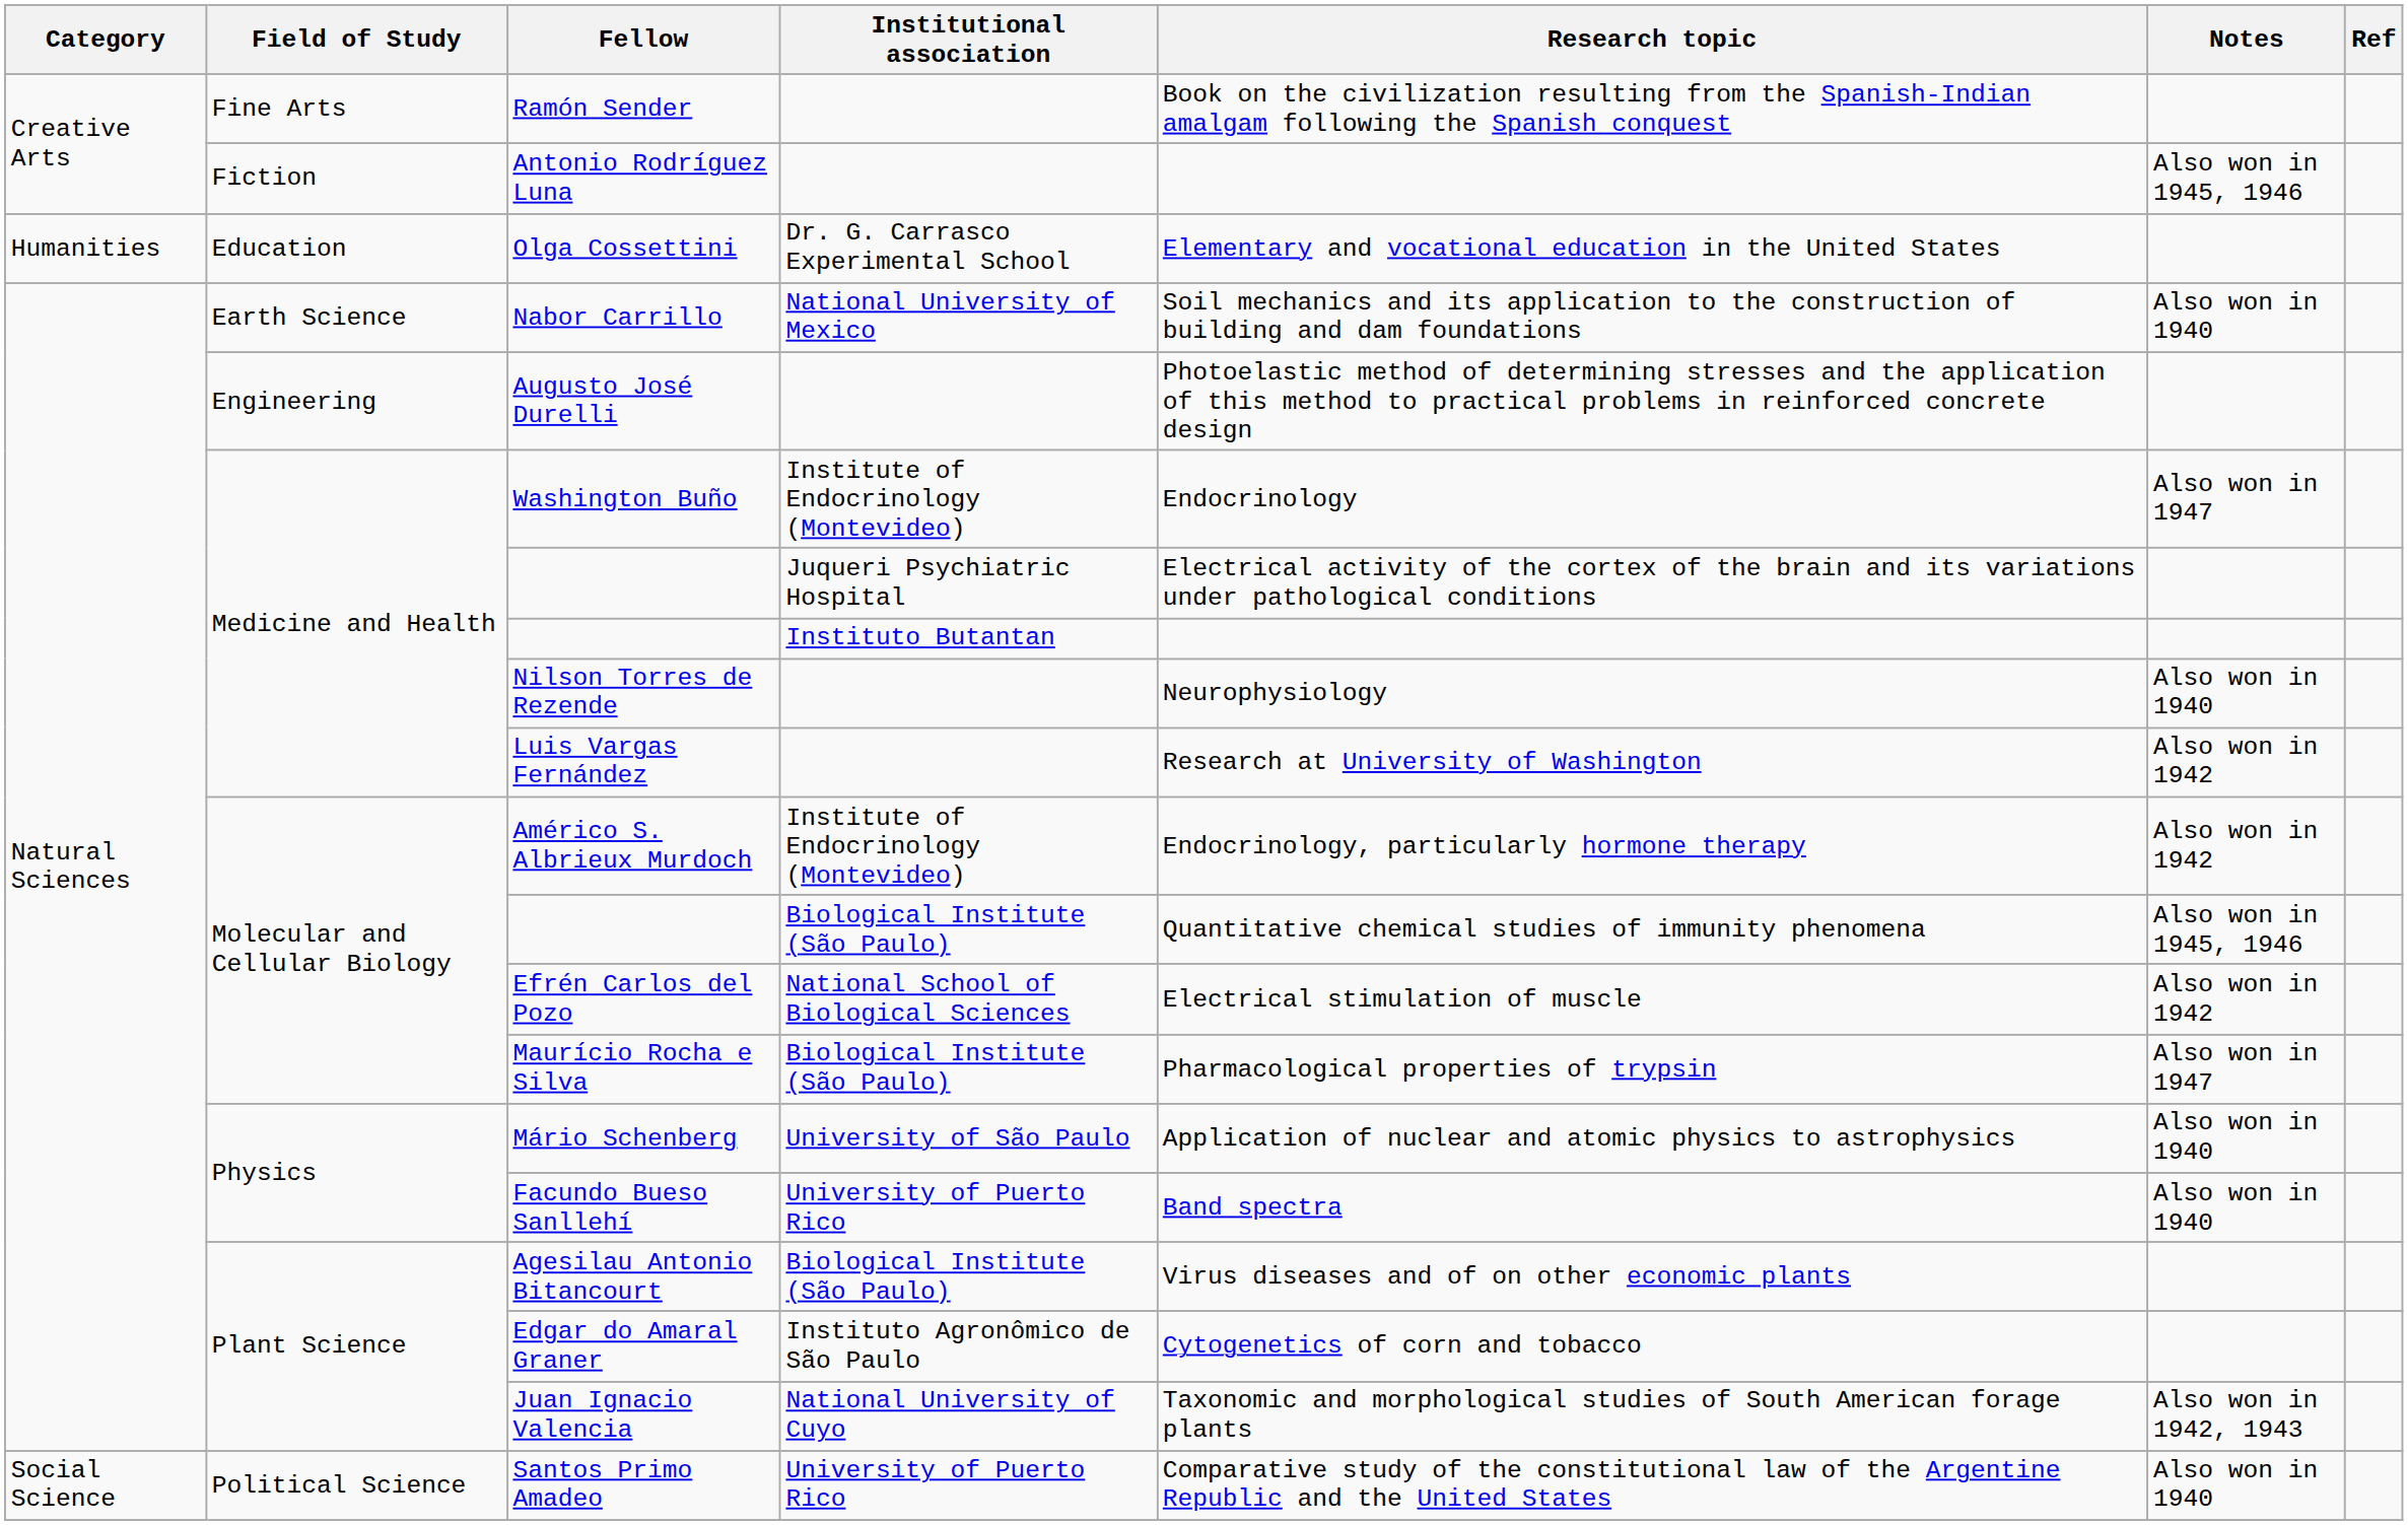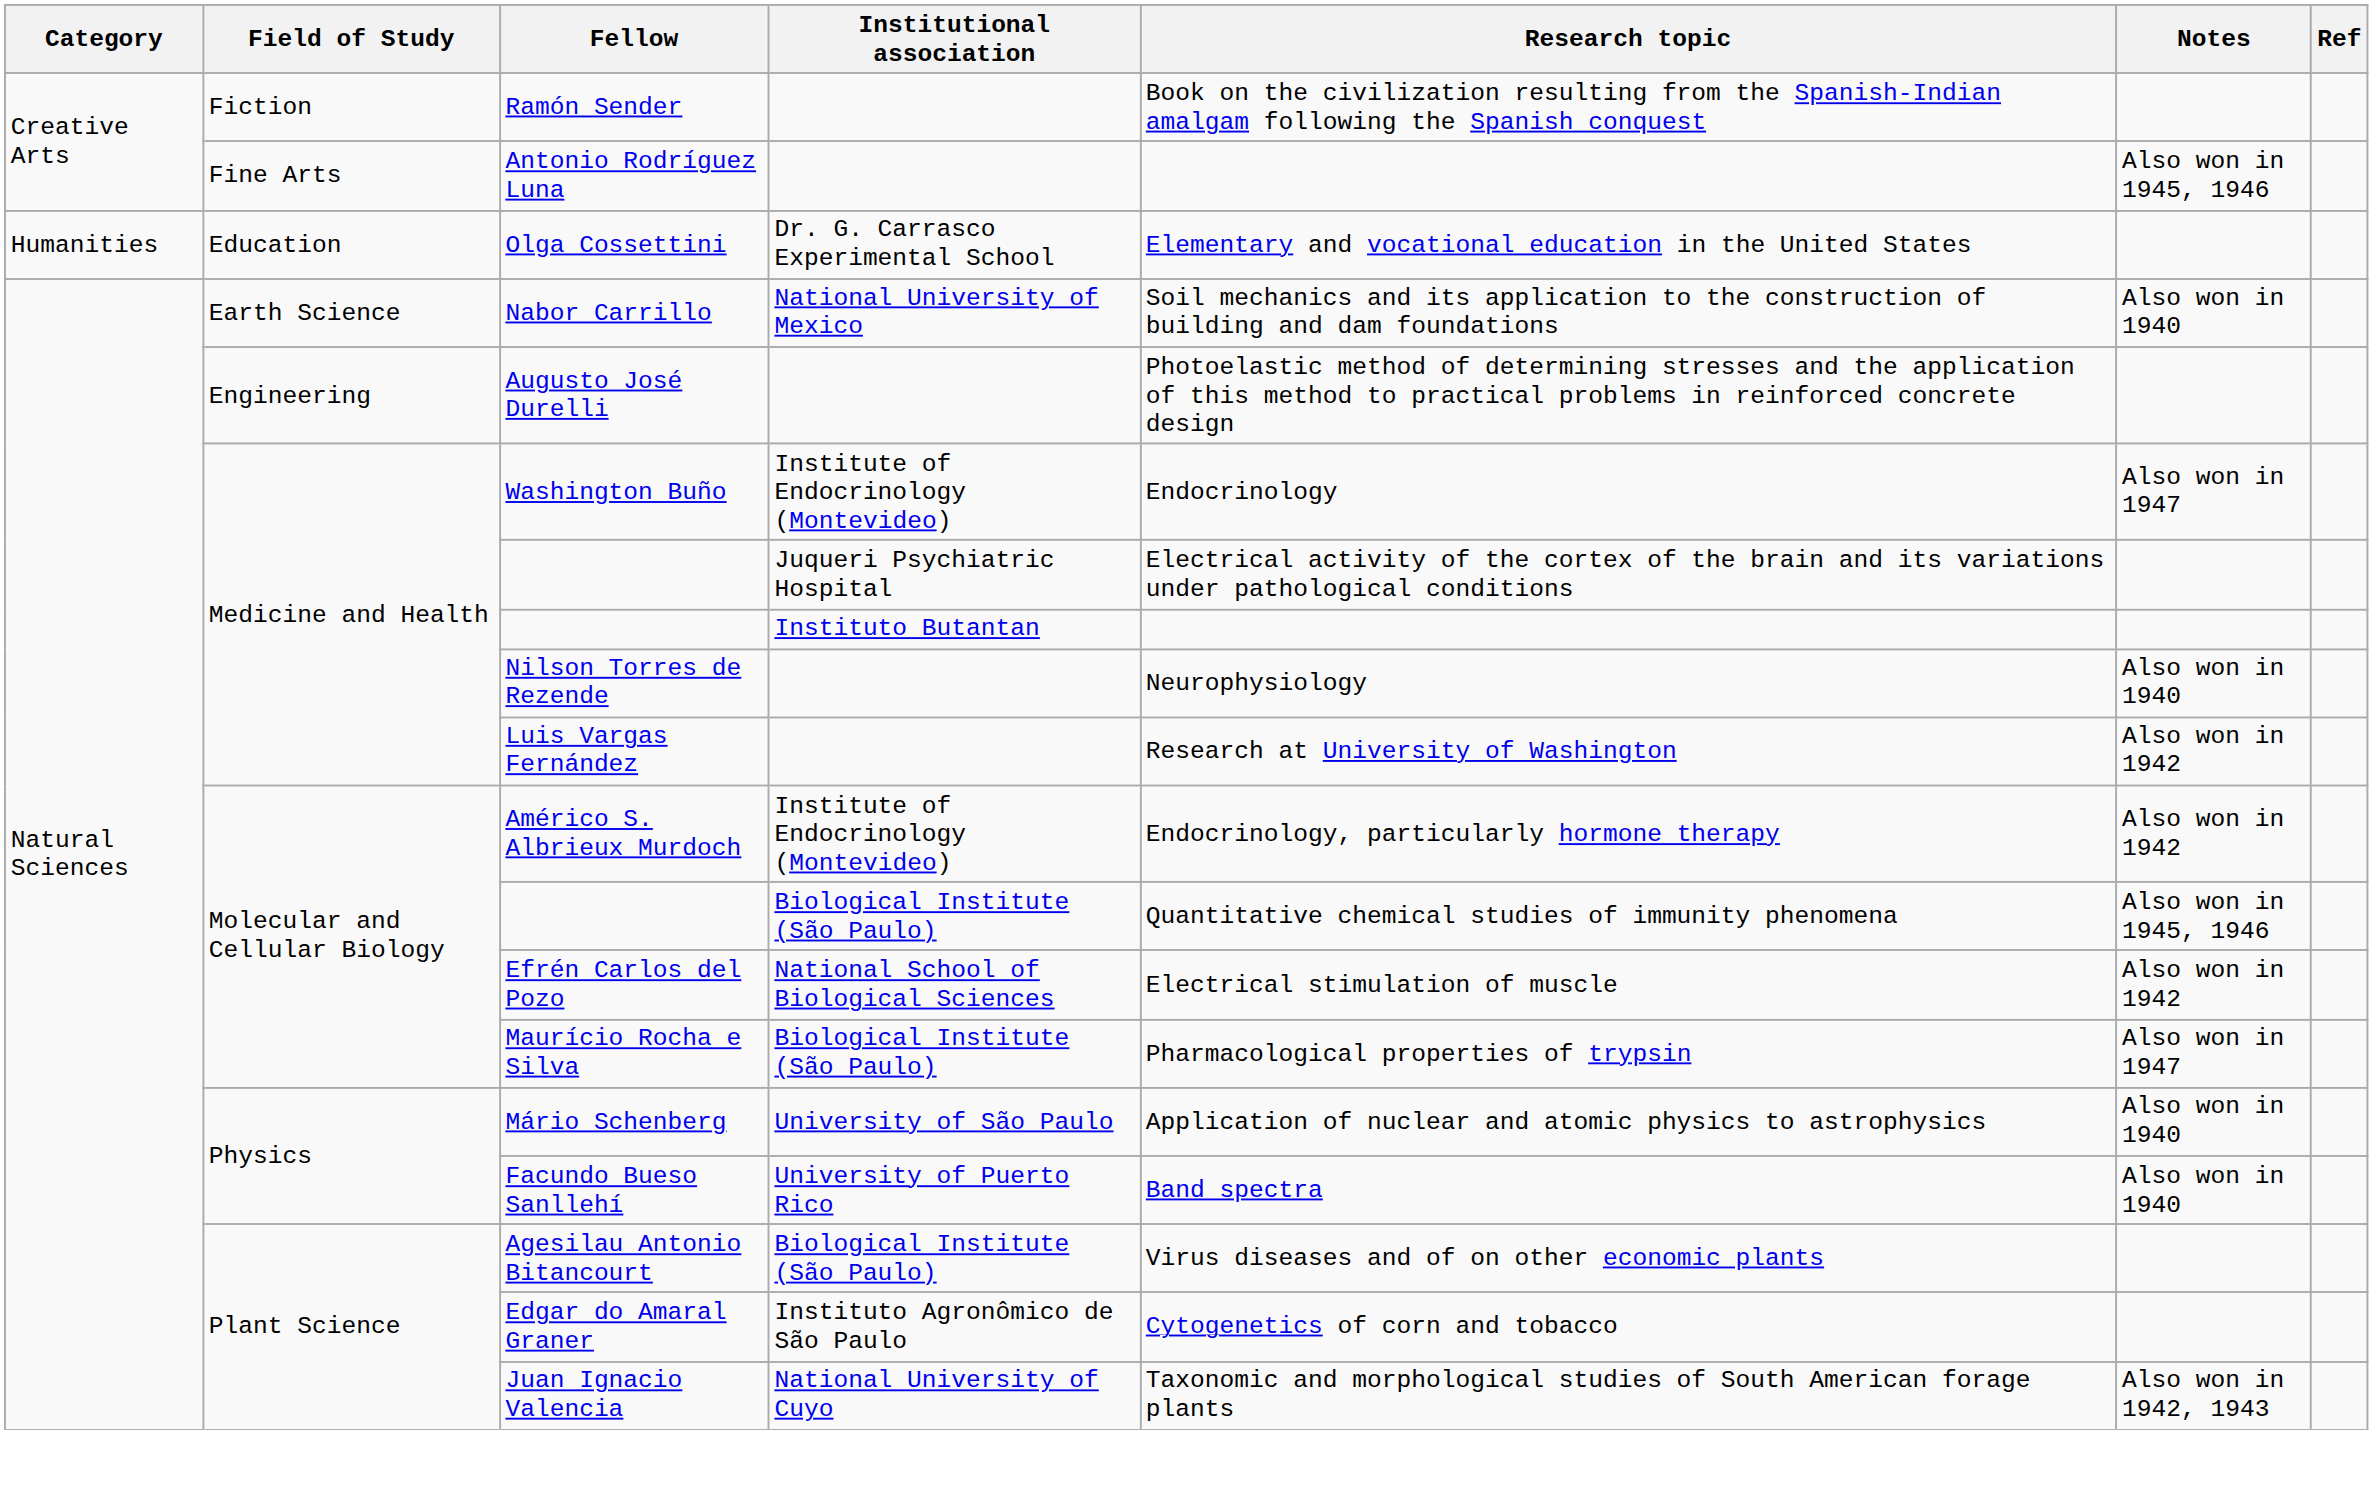 <table class="wikitable sortable static-row-numbers static-row-header-text">
 <tr>
 <th>Category</th>
 <th>Field of Study</th>
 <th>Fellow</th>
 <th>Institutional association </th>
 <th>Research topic</th>
 <th>Notes</th>
 <th class="unsortable">Ref</th>
 </tr>
 <tr>
 <td rowspan="2">Creative Arts</td>
-<td>Fine Arts</td>
+<td>Fiction</td>
 <td><a href='#'>Ramón Sender</a></td>
 <td></td>
 <td>Book on the civilization resulting from the <a href='#'>Spanish-Indian amalgam</a> following the <a href='#'>Spanish conquest</a></td>
 <td></td>
 <td></td>
 </tr>
 <tr>
-<td>Fiction</td>
+<td>Fine Arts</td>
 <td><a href='#'>Antonio Rodríguez Luna</a></td>
 <td></td>
 <td></td>
 <td>Also won in 1945, 1946</td>
 <td></td>
 </tr>
 <tr>
 <td>Humanities</td>
 <td>Education</td>
 <td><a href='#'>Olga Cossettini</a></td>
 <td>Dr. G. Carrasco Experimental School</td>
 <td><a href='#'>Elementary</a> and <a href='#'>vocational education</a> in the United States</td>
 <td></td>
 <td></td>
 </tr>
 <tr>
 <td rowspan="16">Natural Sciences</td>
 <td>Earth Science</td>
 <td><a href='#'>Nabor Carrillo</a></td>
 <td><a href='#'>National University of Mexico</a></td>
 <td>Soil mechanics and its application to the construction of building and dam foundations</td>
 <td>Also won in 1940</td>
 <td></td>
 </tr>
 <tr>
 <td>Engineering</td>
 <td><a href='#'>Augusto José Durelli</a></td>
 <td></td>
 <td>Photoelastic method of determining stresses and the application of this method to practical problems in reinforced concrete design</td>
 <td></td>
 <td></td>
 </tr>
 <tr>
 <td rowspan="5">Medicine and Health</td>
 <td><a href='#'>Washington Buño</a></td>
 <td>Institute of Endocrinology (<a href='#'>Montevideo</a>)</td>
 <td>Endocrinology</td>
 <td>Also won in 1947</td>
 <td></td>
 </tr>
 <tr>
 <td></td>
 <td>Juqueri Psychiatric Hospital</td>
 <td>Electrical activity of the cortex of the brain and its variations under pathological conditions</td>
 <td></td>
 <td></td>
 </tr>
 <tr>
 <td></td>
 <td><a href='#'>Instituto Butantan</a></td>
 <td></td>
 <td></td>
 <td></td>
 </tr>
 <tr>
 <td><a href='#'>Nilson Torres de Rezende</a></td>
 <td></td>
 <td>Neurophysiology</td>
 <td>Also won in 1940</td>
 <td></td>
 </tr>
 <tr>
 <td><a href='#'>Luis Vargas Fernández</a></td>
 <td></td>
 <td>Research at <a href='#'>University of Washington</a></td>
 <td>Also won in 1942</td>
 <td></td>
 </tr>
 <tr>
 <td rowspan="4">Molecular and Cellular Biology</td>
 <td><a href='#'>Américo S. Albrieux Murdoch</a></td>
 <td>Institute of Endocrinology (<a href='#'>Montevideo</a>)</td>
 <td>Endocrinology, particularly <a href='#'>hormone therapy</a></td>
 <td>Also won in 1942</td>
 <td></td>
 </tr>
 <tr>
 <td></td>
 <td><a href='#'>Biological Institute (São Paulo)</a></td>
 <td>Quantitative chemical studies of immunity phenomena</td>
 <td>Also won in 1945, 1946</td>
 <td></td>
 </tr>
 <tr>
 <td><a href='#'>Efrén Carlos del Pozo</a></td>
 <td><a href='#'>National School of Biological Sciences</a></td>
 <td>Electrical stimulation of muscle</td>
 <td>Also won in 1942</td>
 <td></td>
 </tr>
 <tr>
 <td><a href='#'>Maurício Rocha e Silva</a></td>
 <td><a href='#'>Biological Institute (São Paulo)</a></td>
 <td>Pharmacological properties of <a href='#'>trypsin</a></td>
 <td>Also won in 1947</td>
 <td></td>
 </tr>
 <tr>
 <td rowspan="2">Physics</td>
 <td><a href='#'>Mário Schenberg</a></td>
 <td><a href='#'>University of São Paulo</a></td>
 <td>Application of nuclear and atomic physics to astrophysics</td>
 <td>Also won in 1940</td>
 <td></td>
 </tr>
 <tr>
 <td><a href='#'>Facundo Bueso Sanllehí</a></td>
 <td><a href='#'>University of Puerto Rico</a></td>
 <td><a href='#'>Band spectra</a></td>
 <td>Also won in 1940</td>
 <td></td>
 </tr>
 <tr>
 <td rowspan="3">Plant Science</td>
 <td><a href='#'>Agesilau Antonio Bitancourt</a></td>
 <td><a href='#'>Biological Institute (São Paulo)</a></td>
 <td>Virus diseases  and of  on other <a href='#'>economic plants</a></td>
 <td></td>
 <td></td>
 </tr>
 <tr>
 <td><a href='#'>Edgar do Amaral Graner</a></td>
 <td>Instituto Agronômico de São Paulo</td>
 <td><a href='#'>Cytogenetics</a> of corn and tobacco</td>
 <td></td>
 <td></td>
 </tr>
 <tr>
 <td><a href='#'>Juan Ignacio Valencia</a></td>
 <td><a href='#'>National University of Cuyo</a></td>
 <td>Taxonomic and morphological studies of South American forage plants</td>
 <td>Also won in 1942, 1943</td>
 <td></td>
 </tr>
-<tr>
-<td>Social Science</td>
-<td>Political Science</td>
-<td><a href='#'>Santos Primo Amadeo</a></td>
-<td><a href='#'>University of Puerto Rico</a></td>
-<td>Comparative study of the constitutional law of the <a href='#'>Argentine Republic</a> and the <a href='#'>United States</a></td>
-<td>Also won in 1940</td>
-<td></td>
-</tr>
 </table>
